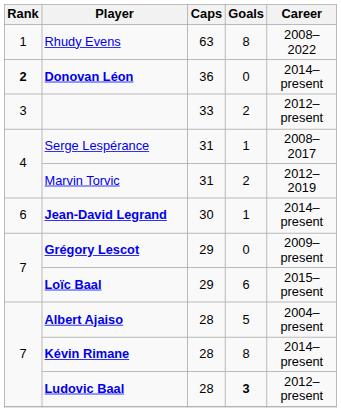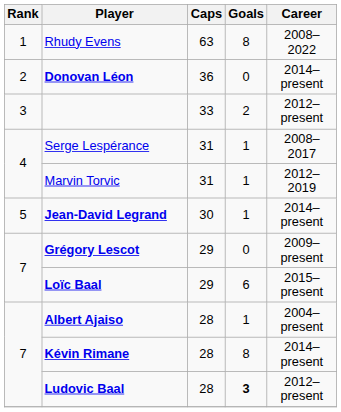 <table class="wikitable sortable" style="text-align:center;">
 <tr>
 <th width=20px>Rank</th>
 <th style="width:175px;">Player</th>
 <th width=40px>Caps</th>
 <th width=40px>Goals</th>
 <th style="width:80px;">Career</th>
 </tr>
 <tr>
 <td>1</td>
 <td align=left><a href='#'>Rhudy Evens</a></td>
 <td>63</td>
 <td>8</td>
 <td>2008–2022</td>
 </tr>
 <tr>
-<td><strong>2</strong></td>
+<td>2</td>
 <td align=left><strong><a href='#'>Donovan Léon</a></strong></td>
 <td>36</td>
 <td>0</td>
 <td>2014–present</td>
 </tr>
 <tr>
 <td>3</td>
 <td align=left><strong></strong></td>
 <td>33</td>
 <td>2</td>
 <td>2012–present</td>
 </tr>
 <tr>
 <td rowspan=2>4</td>
 <td align=left><a href='#'>Serge Lespérance</a></td>
 <td>31</td>
 <td>1</td>
 <td>2008–2017</td>
 </tr>
 <tr>
 <td align=left><a href='#'>Marvin Torvic</a></td>
 <td>31</td>
-<td>2</td>
+<td>1</td>
 <td>2012–2019</td>
 </tr>
 <tr>
-<td>6</td>
+<td>5</td>
 <td align=left><strong><a href='#'>Jean-David Legrand</a></strong></td>
 <td>30</td>
 <td>1</td>
 <td>2014–present</td>
 </tr>
 <tr>
 <td rowspan=2>7</td>
 <td align=left><strong><a href='#'>Grégory Lescot</a></strong></td>
 <td>29</td>
 <td>0</td>
 <td>2009–present</td>
 </tr>
 <tr>
 <td align=left><strong><a href='#'>Loïc Baal</a></strong></td>
 <td>29</td>
 <td>6</td>
 <td>2015–present</td>
 </tr>
 <tr>
 <td rowspan=3>7</td>
 <td align=left><strong><a href='#'>Albert Ajaiso</a></strong></td>
 <td>28</td>
-<td>5</td>
+<td>1</td>
 <td>2004–present</td>
 </tr>
 <tr>
 <td align=left><strong><a href='#'>Kévin Rimane</a></strong></td>
 <td>28</td>
 <td>8</td>
 <td>2014–present</td>
 </tr>
 <tr>
 <td align=left><strong><a href='#'>Ludovic Baal</a></strong></td>
 <td>28</td>
 <td><strong>3</strong></td>
 <td>2012–present</td>
 </tr>
 <tr>
 </tr>
 </table>
